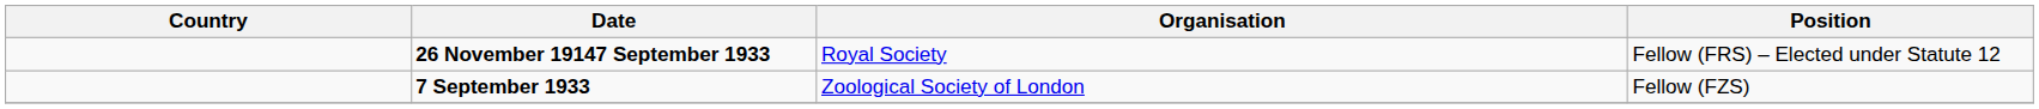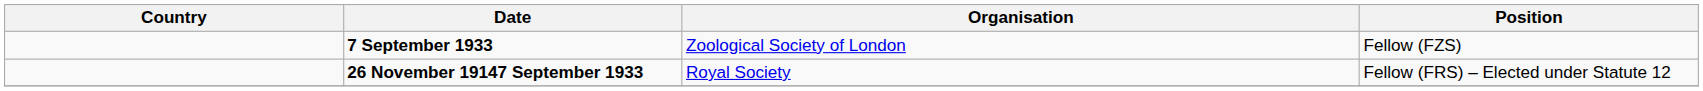 <table class="wikitable" style="width:100%;">
 <tr>
 <th style="width:20%;">Country</th>
 <th style="width:20%;">Date</th>
 <th style="width:40%;">Organisation</th>
 <th style="width:20%;">Position</th>
 </tr>
 <tr>
 <td></td>
+<td><strong>7 September 1933</strong></td>
+<td><a href='#'>Zoological Society of London</a></td>
+<td>Fellow (FZS)</td>
+</tr>
+<tr>
+<td></td>
 <td><strong>26 November 19147 September 1933</strong></td>
 <td><a href='#'>Royal Society</a></td>
 <td>Fellow (FRS) – Elected under Statute 12</td>
 </tr>
 <tr>
-<td></td>
-<td><strong>7 September 1933</strong></td>
-<td><a href='#'>Zoological Society of London</a></td>
-<td>Fellow (FZS)</td>
-</tr>
-<tr>
 </tr>
 </table>
